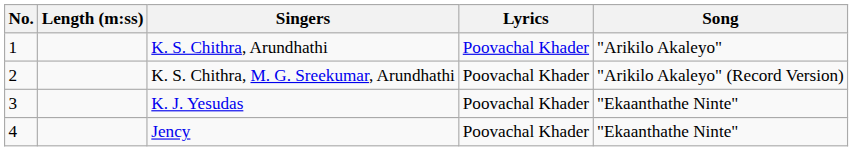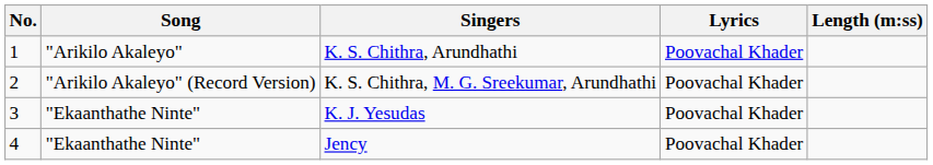 <table class="wikitable" style="font-size:95%;">
 <tr>
 <th>No.</th>
-<th>Length (m:ss)</th>
+<th>Song</th>
 <th>Singers</th>
 <th>Lyrics</th>
-<th>Song</th>
+<th>Length (m:ss)</th>
 </tr>
 <tr>
 <td>1</td>
-<td></td>
+<td>"Arikilo Akaleyo"</td>
 <td><a href='#'>K. S. Chithra</a>, Arundhathi</td>
 <td><a href='#'>Poovachal Khader</a></td>
-<td>"Arikilo Akaleyo"</td>
+<td></td>
 </tr>
 <tr>
 <td>2</td>
-<td></td>
+<td>"Arikilo Akaleyo" (Record Version)</td>
 <td>K. S. Chithra, <a href='#'>M. G. Sreekumar</a>, Arundhathi</td>
 <td>Poovachal Khader</td>
-<td>"Arikilo Akaleyo" (Record Version)</td>
+<td></td>
 </tr>
 <tr>
 <td>3</td>
-<td></td>
+<td>"Ekaanthathe Ninte"</td>
 <td><a href='#'>K. J. Yesudas</a></td>
 <td>Poovachal Khader</td>
-<td>"Ekaanthathe Ninte"</td>
+<td></td>
 </tr>
 <tr>
 <td>4</td>
-<td></td>
+<td>"Ekaanthathe Ninte"</td>
 <td><a href='#'>Jency</a></td>
 <td>Poovachal Khader</td>
-<td>"Ekaanthathe Ninte"</td>
+<td></td>
 </tr>
 </table>
